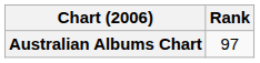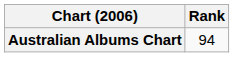 <table class="wikitable sortable plainrowheaders" style="text-align:center">
 <tr>
 <th scope="col">Chart (2006)</th>
 <th scope="col">Rank</th>
 </tr>
 <tr>
 <th scope="row">Australian Albums Chart</th>
-<td>97</td>
+<td>94</td>
 </tr>
 </table>
